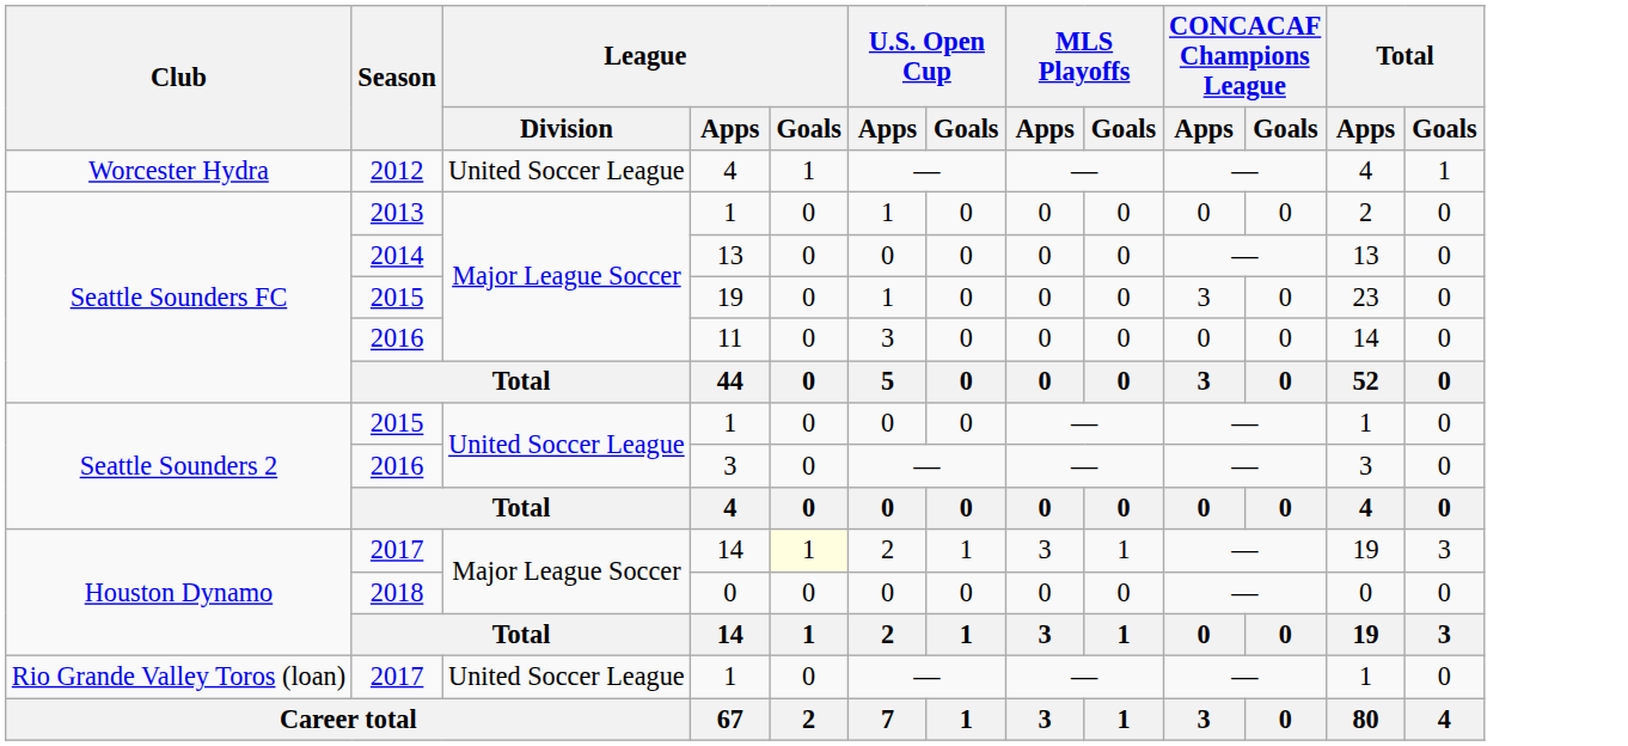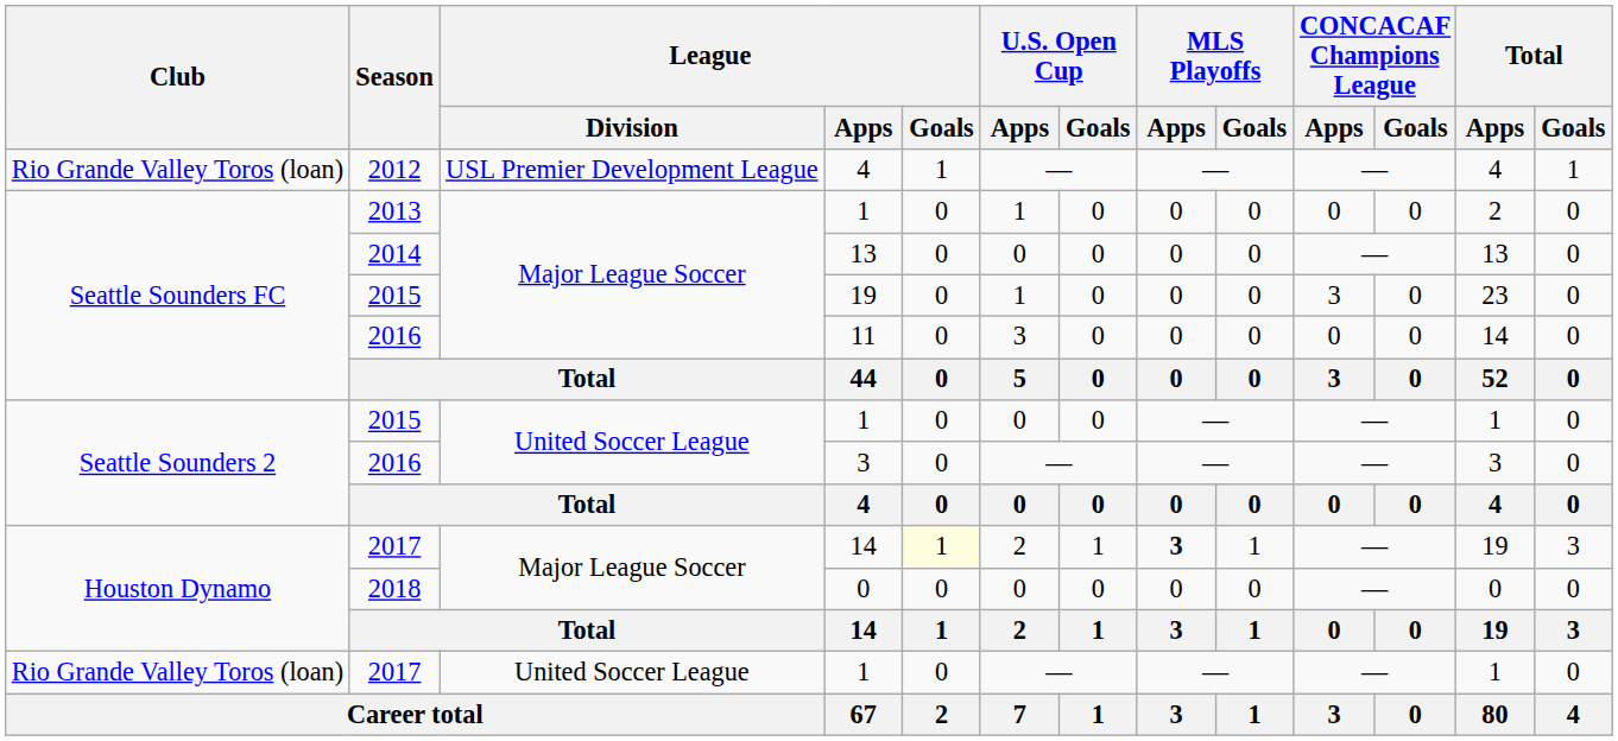 <table class="wikitable" style="text-align:center">
 <tr>
 <th rowspan="2">Club</th>
 <th rowspan="2">Season</th>
 <th colspan="3">League</th>
 <th colspan="2"><a href='#'>U.S. Open Cup</a></th>
 <th colspan="2"><a href='#'>MLS Playoffs</a></th>
 <th colspan="2"><a href='#'>CONCACAF Champions League</a></th>
 <th colspan="2">Total</th>
 </tr>
 <tr>
 <th>Division</th>
 <th width="40">Apps</th>
 <th width="40">Goals</th>
 <th width="40">Apps</th>
 <th width="40">Goals</th>
 <th width="40">Apps</th>
 <th width="40">Goals</th>
 <th width="40">Apps</th>
 <th width="40">Goals</th>
 <th width="40">Apps</th>
 <th width="40">Goals</th>
 </tr>
 <tr>
-<td><a href='#'>Worcester Hydra</a></td>
+<td><a href='#'>Rio Grande Valley Toros</a> (loan)</td>
 <td><a href='#'>2012</a></td>
-<td>United Soccer League</td>
+<td><a href='#'>USL Premier Development League</a></td>
 <td>4</td>
 <td>1</td>
 <td colspan="2">—</td>
 <td colspan="2">—</td>
 <td colspan="2">—</td>
 <td>4</td>
 <td>1</td>
 </tr>
 <tr>
 <td rowspan="5"><a href='#'>Seattle Sounders FC</a></td>
 <td><a href='#'>2013</a></td>
 <td rowspan="4"><a href='#'>Major League Soccer</a></td>
 <td>1</td>
 <td>0</td>
 <td>1</td>
 <td>0</td>
 <td>0</td>
 <td>0</td>
 <td>0</td>
 <td>0</td>
 <td>2</td>
 <td>0</td>
 </tr>
 <tr>
 <td><a href='#'>2014</a></td>
 <td>13</td>
 <td>0</td>
 <td>0</td>
 <td>0</td>
 <td>0</td>
 <td>0</td>
 <td colspan="2">—</td>
 <td>13</td>
 <td>0</td>
 </tr>
 <tr>
 <td><a href='#'>2015</a></td>
 <td>19</td>
 <td>0</td>
 <td>1</td>
 <td>0</td>
 <td>0</td>
 <td>0</td>
 <td>3</td>
 <td>0</td>
 <td>23</td>
 <td>0</td>
 </tr>
 <tr>
 <td><a href='#'>2016</a></td>
 <td>11</td>
 <td>0</td>
 <td>3</td>
 <td>0</td>
 <td>0</td>
 <td>0</td>
 <td>0</td>
 <td>0</td>
 <td>14</td>
 <td>0</td>
 </tr>
 <tr>
 <th colspan="2">Total</th>
 <th>44</th>
 <th>0</th>
 <th>5</th>
 <th>0</th>
 <th>0</th>
 <th>0</th>
 <th>3</th>
 <th>0</th>
 <th>52</th>
 <th>0</th>
 </tr>
 <tr>
 <td rowspan="3"><a href='#'>Seattle Sounders 2</a></td>
 <td><a href='#'>2015</a></td>
 <td rowspan="2"><a href='#'>United Soccer League</a></td>
 <td>1</td>
 <td>0</td>
 <td>0</td>
 <td>0</td>
 <td colspan="2">—</td>
 <td colspan="2">—</td>
 <td>1</td>
 <td>0</td>
 </tr>
 <tr>
 <td><a href='#'>2016</a></td>
 <td>3</td>
 <td>0</td>
 <td colspan="2">—</td>
 <td colspan="2">—</td>
 <td colspan="2">—</td>
 <td>3</td>
 <td>0</td>
 </tr>
 <tr>
 <th colspan="2">Total</th>
 <th>4</th>
 <th>0</th>
 <th>0</th>
 <th>0</th>
 <th>0</th>
 <th>0</th>
 <th>0</th>
 <th>0</th>
 <th>4</th>
 <th>0</th>
 </tr>
 <tr>
 <td rowspan="3"><a href='#'>Houston Dynamo</a></td>
 <td><a href='#'>2017</a></td>
 <td rowspan="2">Major League Soccer</td>
 <td>14</td>
 <td style="background: lightyellow;">1</td>
 <td>2</td>
 <td>1</td>
-<td>3</td>
+<td><strong>3</strong></td>
 <td>1</td>
 <td colspan="2">—</td>
 <td>19</td>
 <td>3</td>
 </tr>
 <tr>
 <td><a href='#'>2018</a></td>
 <td>0</td>
 <td>0</td>
 <td>0</td>
 <td>0</td>
 <td>0</td>
 <td>0</td>
 <td colspan="2">—</td>
 <td>0</td>
 <td>0</td>
 </tr>
 <tr>
 <th colspan="2">Total</th>
 <th>14</th>
 <th>1</th>
 <th>2</th>
 <th>1</th>
 <th>3</th>
 <th>1</th>
 <th>0</th>
 <th>0</th>
 <th>19</th>
 <th>3</th>
 </tr>
 <tr>
 <td><a href='#'>Rio Grande Valley Toros</a> (loan)</td>
 <td><a href='#'>2017</a></td>
 <td>United Soccer League</td>
 <td>1</td>
 <td>0</td>
 <td colspan="2">—</td>
 <td colspan="2">—</td>
 <td colspan="2">—</td>
 <td>1</td>
 <td>0</td>
 </tr>
 <tr>
 <th colspan="3">Career total</th>
 <th>67</th>
 <th>2</th>
 <th>7</th>
 <th>1</th>
 <th>3</th>
 <th>1</th>
 <th>3</th>
 <th>0</th>
 <th>80</th>
 <th>4</th>
 </tr>
 </table>
